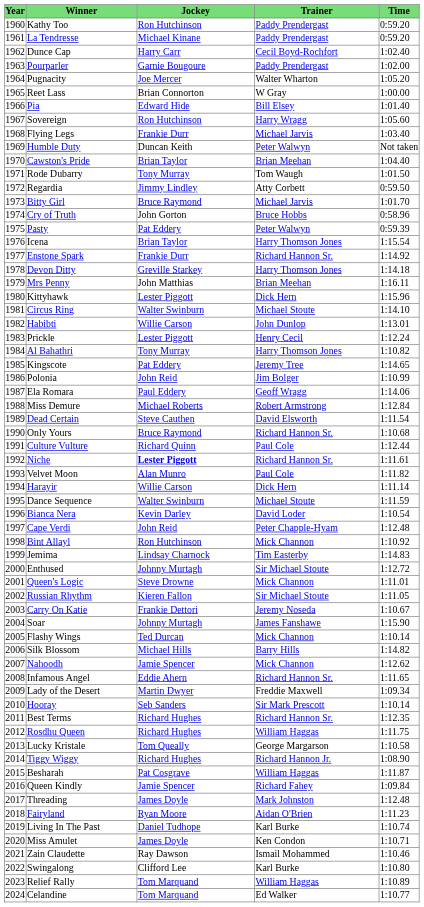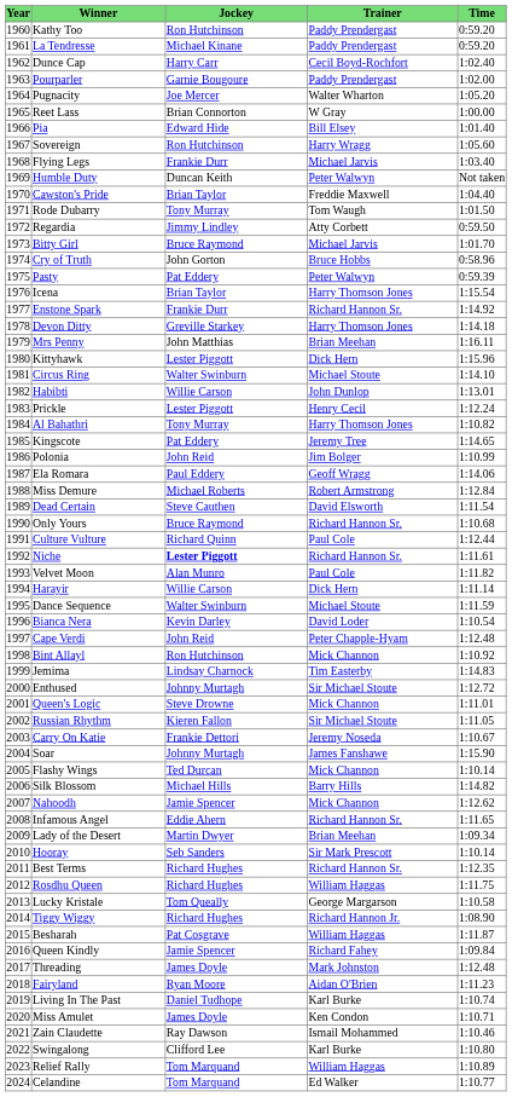 <table class = "sortable" | border="1" style="border-collapse: collapse; font-size:90%">
 <tr bgcolor="#77dd77" align="center">
 <th>Year</th>
 <th style="width:160px;">Winner</th>
 <th style="width:170px;">Jockey</th>
 <th style="width:180px;">Trainer</th>
 <th>Time</th>
 </tr>
 <tr>
 <td>1960</td>
 <td>Kathy Too</td>
 <td><a href='#'>Ron Hutchinson</a></td>
 <td><a href='#'>Paddy Prendergast</a></td>
 <td>0:59.20</td>
 </tr>
 <tr>
 <td>1961</td>
 <td><a href='#'>La Tendresse</a></td>
 <td><a href='#'>Michael Kinane</a></td>
 <td><a href='#'>Paddy Prendergast</a></td>
 <td>0:59.20</td>
 </tr>
 <tr>
 <td>1962</td>
 <td>Dunce Cap</td>
 <td><a href='#'>Harry Carr</a></td>
 <td><a href='#'>Cecil Boyd-Rochfort</a></td>
 <td>1:02.40</td>
 </tr>
 <tr>
 <td>1963</td>
 <td><a href='#'>Pourparler</a></td>
 <td><a href='#'>Garnie Bougoure</a></td>
 <td><a href='#'>Paddy Prendergast</a></td>
 <td>1:02.00</td>
 </tr>
 <tr>
 <td>1964</td>
 <td>Pugnacity</td>
 <td><a href='#'>Joe Mercer</a></td>
 <td>Walter Wharton</td>
 <td>1:05.20</td>
 </tr>
 <tr>
 <td>1965</td>
 <td>Reet Lass</td>
 <td>Brian Connorton</td>
 <td>W Gray</td>
 <td>1:00.00</td>
 </tr>
 <tr>
 <td>1966</td>
 <td><a href='#'>Pia</a></td>
 <td><a href='#'>Edward Hide</a></td>
 <td><a href='#'>Bill Elsey</a></td>
 <td>1:01.40</td>
 </tr>
 <tr>
 <td>1967</td>
 <td>Sovereign</td>
 <td><a href='#'>Ron Hutchinson</a></td>
 <td><a href='#'>Harry Wragg</a></td>
 <td>1:05.60</td>
 </tr>
 <tr>
 <td>1968</td>
 <td>Flying Legs</td>
 <td><a href='#'>Frankie Durr</a></td>
 <td><a href='#'>Michael Jarvis</a></td>
 <td>1:03.40</td>
 </tr>
 <tr>
 <td>1969</td>
 <td><a href='#'>Humble Duty</a></td>
 <td>Duncan Keith</td>
 <td><a href='#'>Peter Walwyn</a></td>
 <td>Not taken</td>
 </tr>
 <tr>
 <td>1970</td>
 <td><a href='#'>Cawston's Pride</a></td>
 <td><a href='#'>Brian Taylor</a></td>
-<td><a href='#'>Brian Meehan</a></td>
+<td>Freddie Maxwell</td>
 <td>1:04.40</td>
 </tr>
 <tr>
 <td>1971</td>
 <td>Rode Dubarry</td>
 <td><a href='#'>Tony Murray</a></td>
 <td>Tom Waugh</td>
 <td>1:01.50</td>
 </tr>
 <tr>
 <td>1972</td>
 <td>Regardia</td>
 <td><a href='#'>Jimmy Lindley</a></td>
 <td>Atty Corbett</td>
 <td>0:59.50</td>
 </tr>
 <tr>
 <td>1973</td>
 <td><a href='#'>Bitty Girl</a></td>
 <td><a href='#'>Bruce Raymond</a></td>
 <td><a href='#'>Michael Jarvis</a></td>
 <td>1:01.70</td>
 </tr>
 <tr>
 <td>1974</td>
 <td><a href='#'>Cry of Truth</a></td>
 <td>John Gorton</td>
 <td><a href='#'>Bruce Hobbs</a></td>
 <td>0:58.96</td>
 </tr>
 <tr>
 <td>1975</td>
 <td><a href='#'>Pasty</a></td>
 <td><a href='#'>Pat Eddery</a></td>
 <td><a href='#'>Peter Walwyn</a></td>
 <td>0:59.39</td>
 </tr>
 <tr>
 <td>1976</td>
 <td>Icena</td>
 <td><a href='#'>Brian Taylor</a></td>
 <td><a href='#'>Harry Thomson Jones</a></td>
 <td>1:15.54</td>
 </tr>
 <tr>
 <td>1977</td>
 <td><a href='#'>Enstone Spark</a></td>
 <td><a href='#'>Frankie Durr</a></td>
 <td><a href='#'>Richard Hannon Sr.</a></td>
 <td>1:14.92</td>
 </tr>
 <tr>
 <td>1978</td>
 <td><a href='#'>Devon Ditty</a></td>
 <td><a href='#'>Greville Starkey</a></td>
 <td><a href='#'>Harry Thomson Jones</a></td>
 <td>1:14.18</td>
 </tr>
 <tr>
 <td>1979</td>
 <td><a href='#'>Mrs Penny</a></td>
 <td>John Matthias</td>
 <td><a href='#'>Brian Meehan</a></td>
 <td>1:16.11</td>
 </tr>
 <tr>
 <td>1980</td>
 <td>Kittyhawk</td>
 <td><a href='#'>Lester Piggott</a></td>
 <td><a href='#'>Dick Hern</a></td>
 <td>1:15.96</td>
 </tr>
 <tr>
 <td>1981</td>
 <td><a href='#'>Circus Ring</a></td>
 <td><a href='#'>Walter Swinburn</a></td>
 <td><a href='#'>Michael Stoute</a></td>
 <td>1:14.10</td>
 </tr>
 <tr>
 <td>1982</td>
 <td><a href='#'>Habibti</a></td>
 <td><a href='#'>Willie Carson</a></td>
 <td><a href='#'>John Dunlop</a></td>
 <td>1:13.01</td>
 </tr>
 <tr>
 <td>1983</td>
 <td>Prickle</td>
 <td><a href='#'>Lester Piggott</a></td>
 <td><a href='#'>Henry Cecil</a></td>
 <td>1:12.24</td>
 </tr>
 <tr>
 <td>1984</td>
 <td><a href='#'>Al Bahathri</a></td>
 <td><a href='#'>Tony Murray</a></td>
 <td><a href='#'>Harry Thomson Jones</a></td>
 <td>1:10.82</td>
 </tr>
 <tr>
 <td>1985</td>
 <td>Kingscote</td>
 <td><a href='#'>Pat Eddery</a></td>
 <td><a href='#'>Jeremy Tree</a></td>
 <td>1:14.65</td>
 </tr>
 <tr>
 <td>1986</td>
 <td>Polonia</td>
 <td><a href='#'>John Reid</a></td>
 <td><a href='#'>Jim Bolger</a></td>
 <td>1:10.99</td>
 </tr>
 <tr>
 <td>1987</td>
 <td>Ela Romara</td>
 <td><a href='#'>Paul Eddery</a></td>
 <td><a href='#'>Geoff Wragg</a></td>
 <td>1:14.06</td>
 </tr>
 <tr>
 <td>1988</td>
 <td>Miss Demure</td>
 <td><a href='#'>Michael Roberts</a></td>
 <td><a href='#'>Robert Armstrong</a></td>
 <td>1:12.84</td>
 </tr>
 <tr>
 <td>1989</td>
 <td><a href='#'>Dead Certain</a></td>
 <td><a href='#'>Steve Cauthen</a></td>
 <td><a href='#'>David Elsworth</a></td>
 <td>1:11.54</td>
 </tr>
 <tr>
 <td>1990</td>
 <td>Only Yours</td>
 <td><a href='#'>Bruce Raymond</a></td>
 <td><a href='#'>Richard Hannon Sr.</a></td>
 <td>1:10.68</td>
 </tr>
 <tr>
 <td>1991</td>
 <td><a href='#'>Culture Vulture</a></td>
 <td><a href='#'>Richard Quinn</a></td>
 <td><a href='#'>Paul Cole</a></td>
 <td>1:12.44</td>
 </tr>
 <tr>
 <td>1992</td>
 <td><a href='#'>Niche</a></td>
 <td><strong><a href='#'>Lester Piggott</a></strong></td>
 <td><a href='#'>Richard Hannon Sr.</a></td>
 <td>1:11.61</td>
 </tr>
 <tr>
 <td>1993</td>
 <td>Velvet Moon</td>
 <td><a href='#'>Alan Munro</a></td>
 <td><a href='#'>Paul Cole</a></td>
 <td>1:11.82</td>
 </tr>
 <tr>
 <td>1994</td>
 <td><a href='#'>Harayir</a></td>
 <td><a href='#'>Willie Carson</a></td>
 <td><a href='#'>Dick Hern</a></td>
 <td>1:11.14</td>
 </tr>
 <tr>
 <td>1995</td>
 <td>Dance Sequence</td>
 <td><a href='#'>Walter Swinburn</a></td>
 <td><a href='#'>Michael Stoute</a></td>
 <td>1:11.59</td>
 </tr>
 <tr>
 <td>1996</td>
 <td><a href='#'>Bianca Nera</a></td>
 <td><a href='#'>Kevin Darley</a></td>
 <td><a href='#'>David Loder</a></td>
 <td>1:10.54</td>
 </tr>
 <tr>
 <td>1997</td>
 <td><a href='#'>Cape Verdi</a></td>
 <td><a href='#'>John Reid</a></td>
 <td><a href='#'>Peter Chapple-Hyam</a></td>
 <td>1:12.48</td>
 </tr>
 <tr>
 <td>1998</td>
 <td><a href='#'>Bint Allayl</a></td>
 <td><a href='#'>Ron Hutchinson</a></td>
 <td><a href='#'>Mick Channon</a></td>
 <td>1:10.92</td>
 </tr>
 <tr>
 <td>1999</td>
 <td>Jemima</td>
 <td><a href='#'>Lindsay Charnock</a></td>
 <td><a href='#'>Tim Easterby</a></td>
 <td>1:14.83</td>
 </tr>
 <tr>
 <td>2000</td>
 <td>Enthused</td>
 <td><a href='#'>Johnny Murtagh</a></td>
 <td><a href='#'>Sir Michael Stoute</a></td>
 <td>1:12.72</td>
 </tr>
 <tr>
 <td>2001</td>
 <td><a href='#'>Queen's Logic</a></td>
 <td><a href='#'>Steve Drowne</a></td>
 <td><a href='#'>Mick Channon</a></td>
 <td>1:11.01</td>
 </tr>
 <tr>
 <td>2002</td>
 <td><a href='#'>Russian Rhythm</a></td>
 <td><a href='#'>Kieren Fallon</a></td>
 <td><a href='#'>Sir Michael Stoute</a></td>
 <td>1:11.05</td>
 </tr>
 <tr>
 <td>2003</td>
 <td><a href='#'>Carry On Katie</a></td>
 <td><a href='#'>Frankie Dettori</a></td>
 <td><a href='#'>Jeremy Noseda</a></td>
 <td>1:10.67</td>
 </tr>
 <tr>
 <td>2004</td>
 <td>Soar</td>
 <td><a href='#'>Johnny Murtagh</a></td>
 <td><a href='#'>James Fanshawe</a></td>
 <td>1:15.90</td>
 </tr>
 <tr>
 <td>2005</td>
 <td>Flashy Wings</td>
 <td><a href='#'>Ted Durcan</a></td>
 <td><a href='#'>Mick Channon</a></td>
 <td>1:10.14</td>
 </tr>
 <tr>
 <td>2006</td>
 <td>Silk Blossom</td>
 <td><a href='#'>Michael Hills</a></td>
 <td><a href='#'>Barry Hills</a></td>
 <td>1:14.82</td>
 </tr>
 <tr>
 <td>2007</td>
 <td><a href='#'>Nahoodh</a></td>
 <td><a href='#'>Jamie Spencer</a></td>
 <td><a href='#'>Mick Channon</a></td>
 <td>1:12.62</td>
 </tr>
 <tr>
 <td>2008</td>
 <td>Infamous Angel </td>
 <td><a href='#'>Eddie Ahern</a></td>
 <td><a href='#'>Richard Hannon Sr.</a></td>
 <td>1:11.65</td>
 </tr>
 <tr>
 <td>2009</td>
 <td>Lady of the Desert</td>
 <td><a href='#'>Martin Dwyer</a></td>
-<td>Freddie Maxwell</td>
+<td><a href='#'>Brian Meehan</a></td>
 <td>1:09.34</td>
 </tr>
 <tr>
 <td>2010</td>
 <td><a href='#'>Hooray</a></td>
 <td><a href='#'>Seb Sanders</a></td>
 <td><a href='#'>Sir Mark Prescott</a></td>
 <td>1:10.14</td>
 </tr>
 <tr>
 <td>2011</td>
 <td>Best Terms</td>
 <td><a href='#'>Richard Hughes</a></td>
 <td><a href='#'>Richard Hannon Sr.</a></td>
 <td>1:12.35</td>
 </tr>
 <tr>
 <td>2012</td>
 <td><a href='#'>Rosdhu Queen</a></td>
 <td><a href='#'>Richard Hughes</a></td>
 <td><a href='#'>William Haggas</a></td>
 <td>1:11.75</td>
 </tr>
 <tr>
 <td>2013</td>
 <td>Lucky Kristale</td>
 <td><a href='#'>Tom Queally</a></td>
 <td>George Margarson</td>
 <td>1:10.58</td>
 </tr>
 <tr>
 <td>2014</td>
 <td><a href='#'>Tiggy Wiggy</a></td>
 <td><a href='#'>Richard Hughes</a></td>
 <td><a href='#'>Richard Hannon Jr.</a></td>
 <td>1:08.90</td>
 </tr>
 <tr>
 <td>2015</td>
 <td>Besharah</td>
 <td><a href='#'>Pat Cosgrave</a></td>
 <td><a href='#'>William Haggas</a></td>
 <td>1:11.87</td>
 </tr>
 <tr>
 <td>2016</td>
 <td>Queen Kindly</td>
 <td><a href='#'>Jamie Spencer</a></td>
 <td><a href='#'>Richard Fahey</a></td>
 <td>1:09.84</td>
 </tr>
 <tr>
 <td>2017</td>
 <td>Threading</td>
 <td><a href='#'>James Doyle</a></td>
 <td><a href='#'>Mark Johnston</a></td>
 <td>1:12.48</td>
 </tr>
 <tr>
 <td>2018</td>
 <td><a href='#'>Fairyland</a></td>
 <td><a href='#'>Ryan Moore</a></td>
 <td><a href='#'>Aidan O'Brien</a></td>
 <td>1:11.23</td>
 </tr>
 <tr>
 <td>2019</td>
 <td>Living In The Past</td>
 <td><a href='#'>Daniel Tudhope</a></td>
 <td>Karl Burke</td>
 <td>1:10.74</td>
 </tr>
 <tr>
 <td>2020</td>
 <td>Miss Amulet</td>
 <td><a href='#'>James Doyle</a></td>
 <td>Ken Condon</td>
 <td>1:10.71</td>
 </tr>
 <tr>
 <td>2021</td>
 <td>Zain Claudette</td>
 <td>Ray Dawson</td>
 <td>Ismail Mohammed</td>
 <td>1:10.46</td>
 </tr>
 <tr>
 <td>2022</td>
 <td>Swingalong</td>
 <td>Clifford Lee</td>
 <td>Karl Burke</td>
 <td>1:10.80</td>
 </tr>
 <tr>
 <td>2023</td>
 <td>Relief Rally</td>
 <td><a href='#'>Tom Marquand</a></td>
 <td><a href='#'>William Haggas</a></td>
 <td>1:10.89</td>
 </tr>
 <tr>
 <td>2024</td>
 <td>Celandine</td>
 <td><a href='#'>Tom Marquand</a></td>
 <td>Ed Walker</td>
 <td>1:10.77</td>
 </tr>
 </table>
